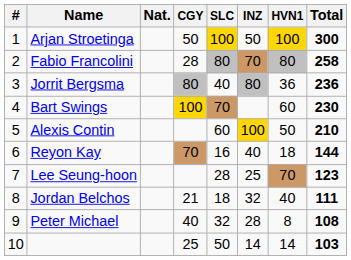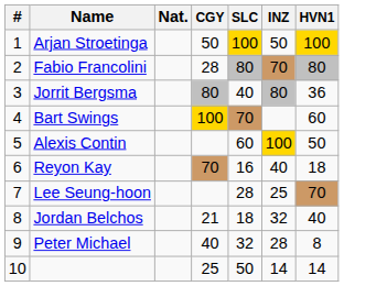 <table class="wikitable" style="text-align:center;">
 <tr>
 <th>#</th>
 <th>Name</th>
 <th>Nat.</th>
 <th><small>CGY</small></th>
 <th><small>SLC</small></th>
 <th><small>INZ</small></th>
 <th><small>HVN1</small></th>
-<th>Total</th>
 </tr>
 <tr>
 <td>1</td>
 <td align=left><a href='#'>Arjan Stroetinga</a></td>
 <td></td>
 <td>50</td>
 <td bgcolor=gold>100</td>
 <td>50</td>
 <td bgcolor=gold>100</td>
-<td><strong>300</strong></td>
 </tr>
 <tr>
 <td>2</td>
 <td align=left><a href='#'>Fabio Francolini</a></td>
 <td></td>
 <td>28</td>
 <td bgcolor=silver>80</td>
 <td bgcolor=cc9966>70</td>
 <td bgcolor=silver>80</td>
-<td><strong>258</strong></td>
 </tr>
 <tr>
 <td>3</td>
 <td align=left><a href='#'>Jorrit Bergsma</a></td>
 <td></td>
 <td bgcolor=silver>80</td>
 <td>40</td>
 <td bgcolor=silver>80</td>
 <td>36</td>
-<td><strong>236</strong></td>
 </tr>
 <tr>
 <td>4</td>
 <td align=left><a href='#'>Bart Swings</a></td>
 <td></td>
 <td bgcolor=gold>100</td>
 <td bgcolor=cc9966>70</td>
 <td></td>
 <td>60</td>
-<td><strong>230</strong></td>
 </tr>
 <tr>
 <td>5</td>
 <td align=left><a href='#'>Alexis Contin</a></td>
 <td></td>
 <td></td>
 <td>60</td>
 <td bgcolor=gold>100</td>
 <td>50</td>
-<td><strong>210</strong></td>
 </tr>
 <tr>
 <td>6</td>
 <td align=left><a href='#'>Reyon Kay</a></td>
 <td></td>
 <td bgcolor=cc9966>70</td>
 <td>16</td>
 <td>40</td>
 <td>18</td>
-<td><strong>144</strong></td>
 </tr>
 <tr>
 <td>7</td>
 <td align=left><a href='#'>Lee Seung-hoon</a></td>
 <td></td>
 <td></td>
 <td>28</td>
 <td>25</td>
 <td bgcolor=cc9966>70</td>
-<td><strong>123</strong></td>
 </tr>
 <tr>
 <td>8</td>
 <td align=left><a href='#'>Jordan Belchos</a></td>
 <td></td>
 <td>21</td>
 <td>18</td>
 <td>32</td>
 <td>40</td>
-<td><strong>111</strong></td>
 </tr>
 <tr>
 <td>9</td>
 <td align=left><a href='#'>Peter Michael</a></td>
 <td></td>
 <td>40</td>
 <td>32</td>
 <td>28</td>
 <td>8</td>
-<td><strong>108</strong></td>
 </tr>
 <tr>
 <td>10</td>
 <td align=left></td>
 <td></td>
 <td>25</td>
 <td>50</td>
 <td>14</td>
 <td>14</td>
-<td><strong>103</strong></td>
 </tr>
 </table>
